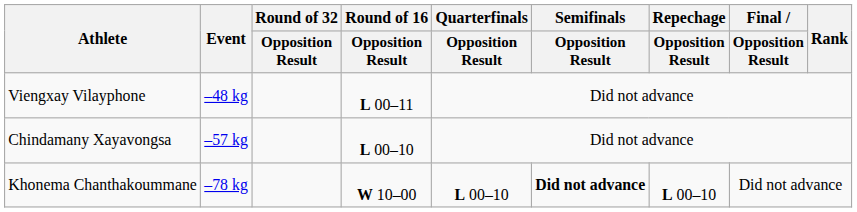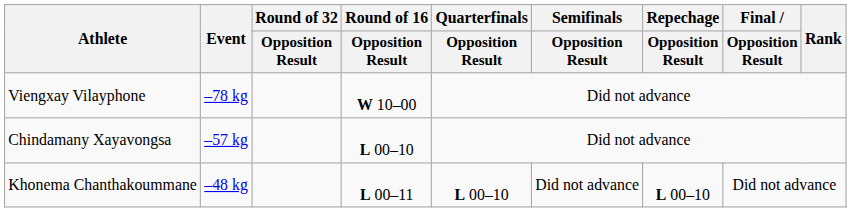 <table class=wikitable style=font-size:90%;text-align:center>
 <tr>
 <th rowspan="2">Athlete</th>
 <th rowspan="2">Event</th>
 <th>Round of 32</th>
 <th>Round of 16</th>
 <th>Quarterfinals</th>
 <th>Semifinals</th>
 <th>Repechage</th>
 <th>Final / </th>
 <th rowspan=2>Rank</th>
 </tr>
 <tr style="font-size:95%">
 <th>Opposition<br>Result</th>
 <th>Opposition<br>Result</th>
 <th>Opposition<br>Result</th>
 <th>Opposition<br>Result</th>
 <th>Opposition<br>Result</th>
 <th>Opposition<br>Result</th>
 </tr>
 <tr>
 <td align=left>Viengxay Vilayphone</td>
-<td align=left><a href='#'>–48 kg</a></td>
+<td align=left><a href='#'>–78 kg</a></td>
 <td></td>
-<td><br><strong>L</strong> 00–11</td>
+<td><br><strong>W</strong> 10–00</td>
 <td colspan=5>Did not advance</td>
 </tr>
 <tr>
 <td align=left>Chindamany Xayavongsa</td>
 <td align=left><a href='#'>–57 kg</a></td>
 <td></td>
 <td><br><strong>L</strong> 00–10</td>
 <td colspan=5>Did not advance</td>
 </tr>
 <tr>
 <td align=left>Khonema Chanthakoummane</td>
-<td align=left><a href='#'>–78 kg</a></td>
+<td align=left><a href='#'>–48 kg</a></td>
 <td></td>
-<td><br><strong>W</strong> 10–00</td>
+<td><br><strong>L</strong> 00–11</td>
 <td><br><strong>L</strong> 00–10</td>
-<td><strong>Did not advance</strong></td>
+<td>Did not advance</td>
 <td><br><strong>L</strong> 00–10</td>
 <td colspan=2>Did not advance</td>
 </tr>
 </table>
